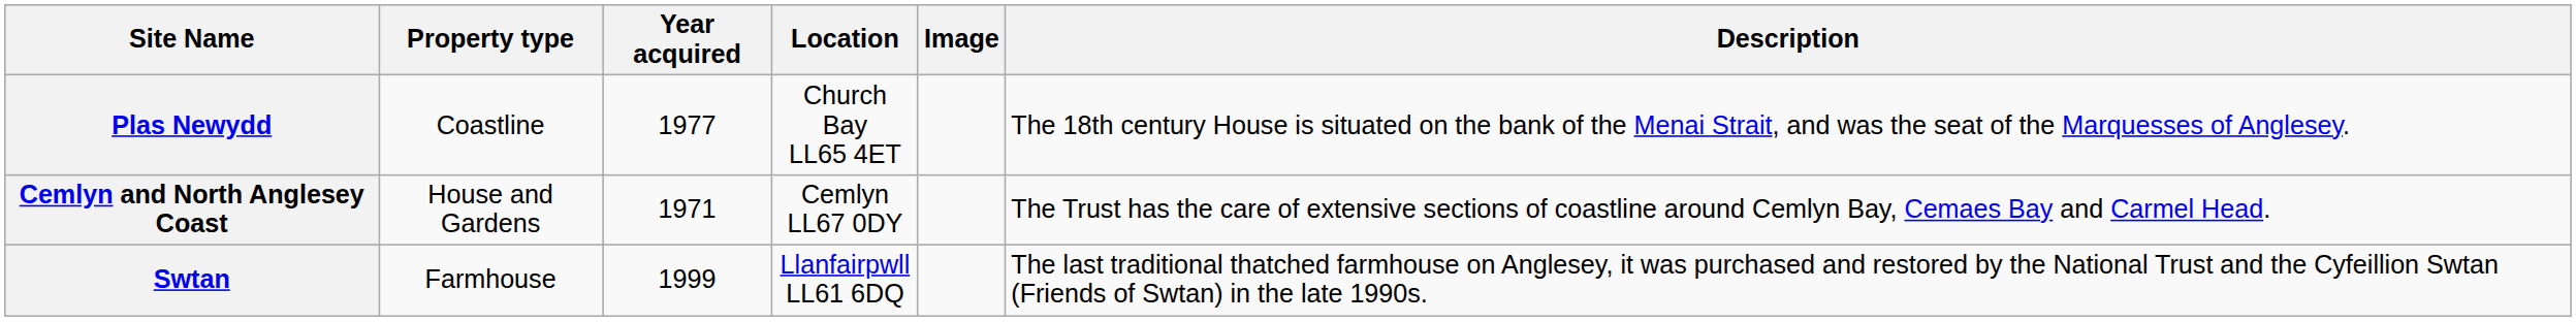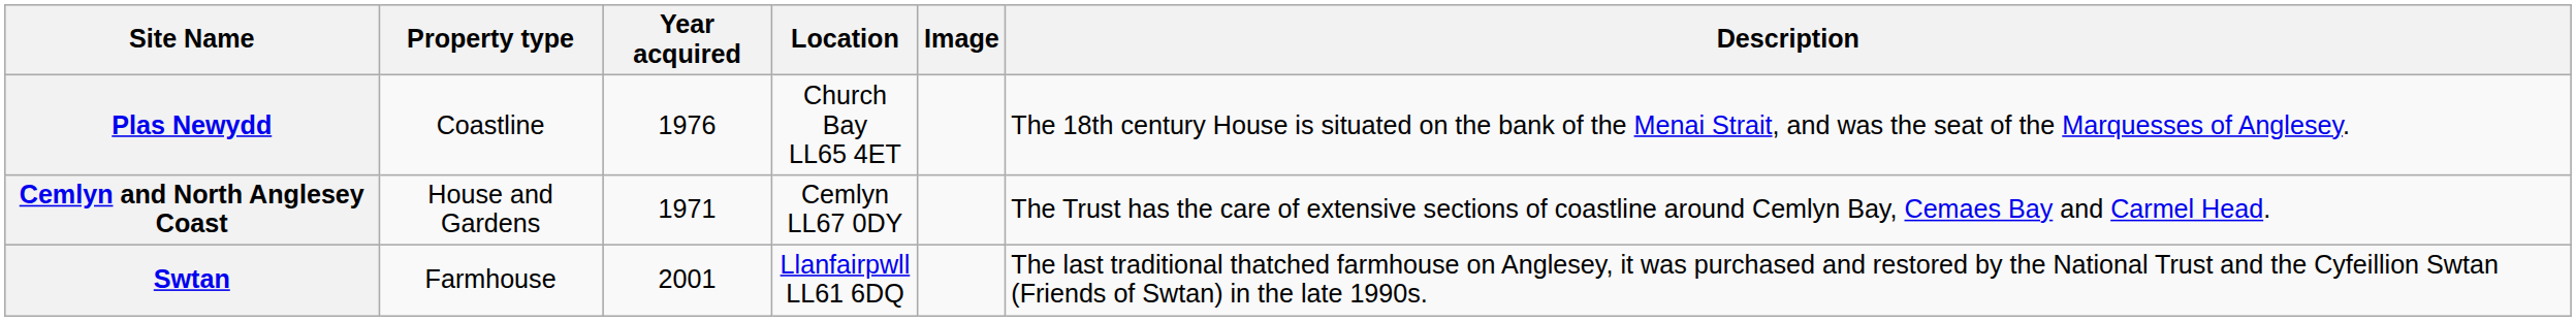 <table class="wikitable sortable" style="text-align:center; width:100%;">
 <tr>
 <th>Site Name</th>
 <th>Property type</th>
 <th>Year acquired</th>
 <th>Location</th>
 <th class="unsortable">Image</th>
 <th class="unsortable">Description</th>
 </tr>
 <tr>
 <th scope="row"><a href='#'>Plas Newydd</a></th>
 <td>Coastline</td>
-<td>1977</td>
+<td>1976</td>
 <td>Church Bay<br>LL65 4ET<br><small></small></td>
 <td></td>
 <td style="text-align:left">The 18th century House is situated on the bank of the <a href='#'>Menai Strait</a>, and was the seat of the <a href='#'>Marquesses of Anglesey</a>.</td>
 </tr>
 <tr>
 <th scope="row"><a href='#'>Cemlyn</a> and North Anglesey Coast</th>
 <td>House and Gardens</td>
 <td>1971</td>
 <td>Cemlyn<br>LL67 0DY<br><small></small></td>
 <td></td>
 <td style="text-align:left">The Trust has the care of extensive sections of coastline around Cemlyn Bay, <a href='#'>Cemaes Bay</a> and <a href='#'>Carmel Head</a>.</td>
 </tr>
 <tr>
 <th scope="row"><a href='#'>Swtan</a></th>
 <td>Farmhouse</td>
-<td>1999</td>
+<td>2001</td>
 <td><a href='#'>Llanfairpwll</a><br>LL61 6DQ<br><small></small></td>
 <td></td>
 <td style="text-align:left">The last traditional thatched farmhouse on Anglesey, it was purchased and restored by the National Trust and the Cyfeillion Swtan (Friends of Swtan) in the late 1990s.</td>
 </tr>
 </table>
